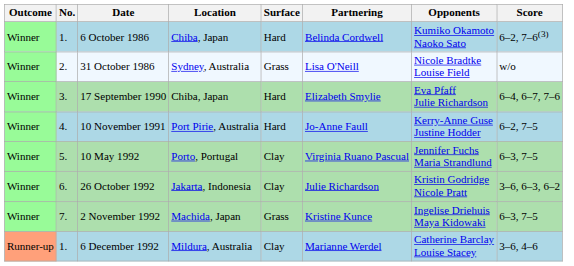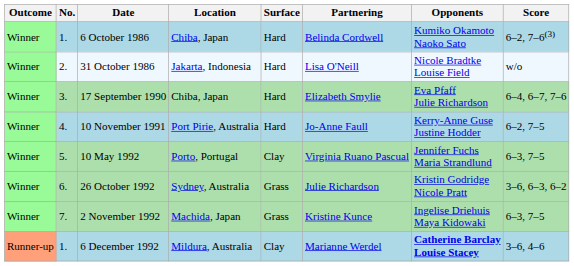 <table class="sortable wikitable">
 <tr>
 <th>Outcome</th>
 <th>No.</th>
 <th>Date</th>
 <th>Location</th>
 <th>Surface</th>
 <th>Partnering</th>
 <th>Opponents</th>
 <th class="unsortable">Score</th>
 </tr>
 <tr style="background:lightblue;">
 <td bgcolor="98FB98">Winner</td>
 <td>1.</td>
 <td>6 October 1986</td>
 <td><a href='#'>Chiba</a>, Japan</td>
 <td>Hard</td>
 <td> <a href='#'>Belinda Cordwell</a></td>
 <td> <a href='#'>Kumiko Okamoto</a> <br>  <a href='#'>Naoko Sato</a></td>
 <td>6–2, 7–6<sup>(3)</sup></td>
 </tr>
 <tr style="background:#f0f8ff;">
 <td bgcolor="98FB98">Winner</td>
 <td>2.</td>
 <td>31 October 1986</td>
-<td><a href='#'>Sydney</a>, Australia</td>
-<td>Grass</td>
+<td><a href='#'>Jakarta</a>, Indonesia</td>
+<td>Hard</td>
 <td> <a href='#'>Lisa O'Neill</a></td>
 <td> <a href='#'>Nicole Bradtke</a> <br>  <a href='#'>Louise Field</a></td>
 <td>w/o</td>
 </tr>
 <tr style="background:#addfad;">
 <td bgcolor="98FB98">Winner</td>
 <td>3.</td>
 <td>17 September 1990</td>
 <td>Chiba, Japan</td>
 <td>Hard</td>
 <td> <a href='#'>Elizabeth Smylie</a></td>
 <td> <a href='#'>Eva Pfaff</a> <br>  <a href='#'>Julie Richardson</a></td>
 <td>6–4, 6–7, 7–6</td>
 </tr>
 <tr bgcolor="lightblue">
 <td style="background:#98fb98;">Winner</td>
 <td>4.</td>
 <td>10 November 1991</td>
 <td><a href='#'>Port Pirie</a>, Australia</td>
 <td>Hard</td>
 <td> <a href='#'>Jo-Anne Faull</a></td>
 <td> <a href='#'>Kerry-Anne Guse</a> <br>  <a href='#'>Justine Hodder</a></td>
 <td>6–2, 7–5</td>
 </tr>
 <tr style="background:#addfad;">
 <td style="background:#98fb98;">Winner</td>
 <td>5.</td>
 <td>10 May 1992</td>
 <td><a href='#'>Porto</a>, Portugal</td>
 <td>Clay</td>
 <td> <a href='#'>Virginia Ruano Pascual</a></td>
 <td> <a href='#'>Jennifer Fuchs</a> <br>  <a href='#'>Maria Strandlund</a></td>
 <td>6–3, 7–5</td>
 </tr>
 <tr style="background:#addfad;">
 <td style="background:#98fb98;">Winner</td>
 <td>6.</td>
 <td>26 October 1992</td>
-<td><a href='#'>Jakarta</a>, Indonesia</td>
-<td>Clay</td>
+<td><a href='#'>Sydney</a>, Australia</td>
+<td>Grass</td>
 <td> <a href='#'>Julie Richardson</a></td>
 <td> <a href='#'>Kristin Godridge</a> <br>  <a href='#'>Nicole Pratt</a></td>
 <td>3–6, 6–3, 6–2</td>
 </tr>
 <tr style="background:#addfad;">
 <td bgcolor="98FB98">Winner</td>
 <td>7.</td>
 <td>2 November 1992</td>
 <td><a href='#'>Machida</a>, Japan</td>
 <td>Grass</td>
 <td> <a href='#'>Kristine Kunce</a></td>
 <td> <a href='#'>Ingelise Driehuis</a> <br>  <a href='#'>Maya Kidowaki</a></td>
 <td>6–3, 7–5</td>
 </tr>
 <tr bgcolor="lightblue">
 <td style="background:#ffa07a;">Runner-up</td>
 <td>1.</td>
 <td>6 December 1992</td>
 <td><a href='#'>Mildura</a>, Australia</td>
 <td>Clay</td>
 <td> <a href='#'>Marianne Werdel</a></td>
-<td> <a href='#'>Catherine Barclay</a> <br>  <a href='#'>Louise Stacey</a></td>
+<td><strong> <a href='#'>Catherine Barclay</a> <br>  <a href='#'>Louise Stacey</a></strong></td>
 <td>3–6, 4–6</td>
 </tr>
 </table>
